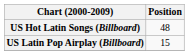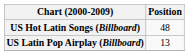 <table class="wikitable sortable plainrowheaders" style="text-align:center">
 <tr>
 <th scope="col">Chart (2000-2009)</th>
 <th scope="col">Position</th>
 </tr>
 <tr>
 <th scope="row">US Hot Latin Songs (<em>Billboard</em>)</th>
 <td style="text-align:center;">48</td>
 </tr>
 <tr>
 <th scope="row">US Latin Pop Airplay (<em>Billboard</em>)</th>
-<td style="text-align:center;">15</td>
+<td style="text-align:center;">13</td>
 </tr>
 <tr>
 </tr>
 </table>
